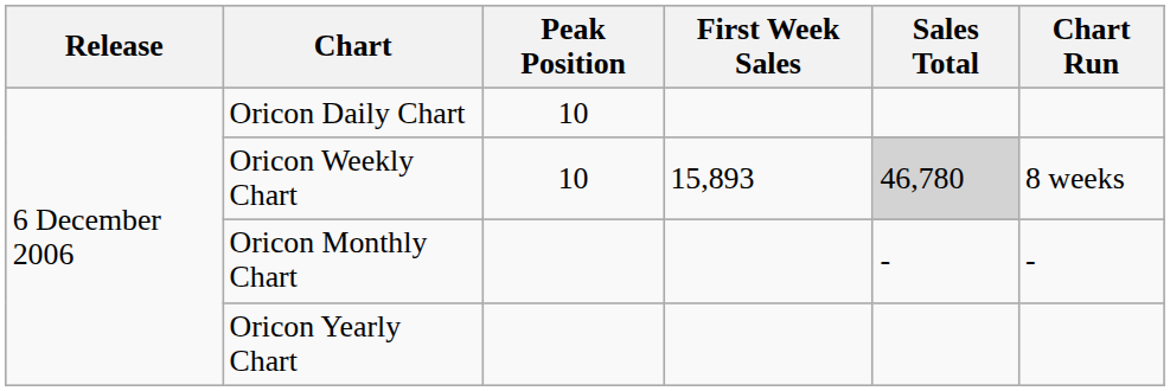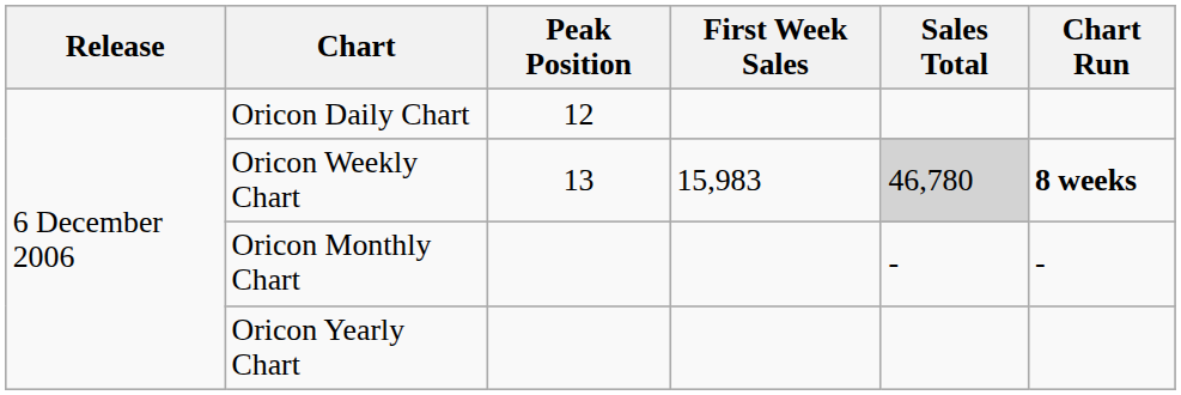 <table class="wikitable">
 <tr>
 <th>Release</th>
 <th>Chart</th>
 <th>Peak Position</th>
 <th>First Week Sales</th>
 <th>Sales Total</th>
 <th>Chart Run</th>
 </tr>
 <tr>
 <td rowspan="4">6 December 2006</td>
 <td>Oricon Daily Chart</td>
-<td align="center">10</td>
+<td align="center">12</td>
 <td></td>
 <td></td>
 <td></td>
 </tr>
 <tr>
 <td>Oricon Weekly Chart</td>
-<td align="center">10</td>
-<td>15,893</td>
+<td align="center">13</td>
+<td>15,983</td>
 <td style="background: lightgrey;">46,780</td>
-<td>8 weeks</td>
+<td><strong>8 weeks</strong></td>
 </tr>
 <tr>
 <td>Oricon Monthly Chart</td>
 <td align="center"></td>
 <td></td>
 <td>-</td>
 <td>-</td>
 </tr>
 <tr>
 <td>Oricon Yearly Chart</td>
 <td align="center"></td>
 <td></td>
 <td></td>
 <td></td>
 </tr>
 </table>
